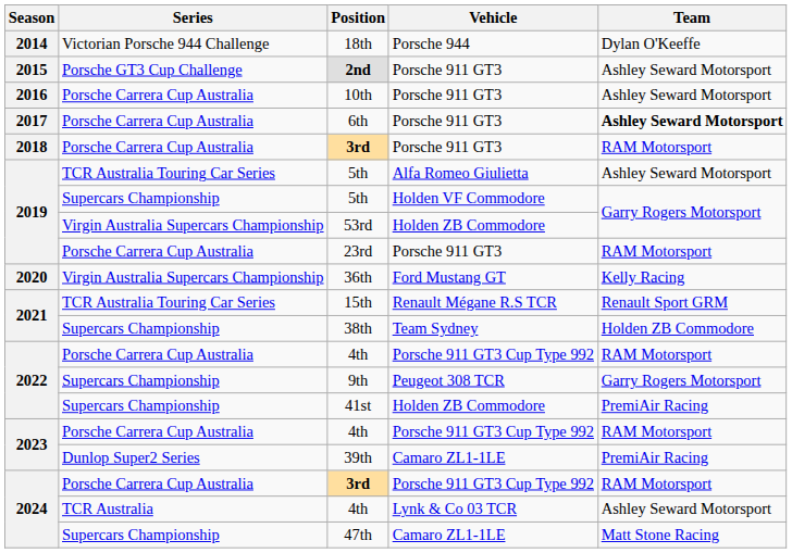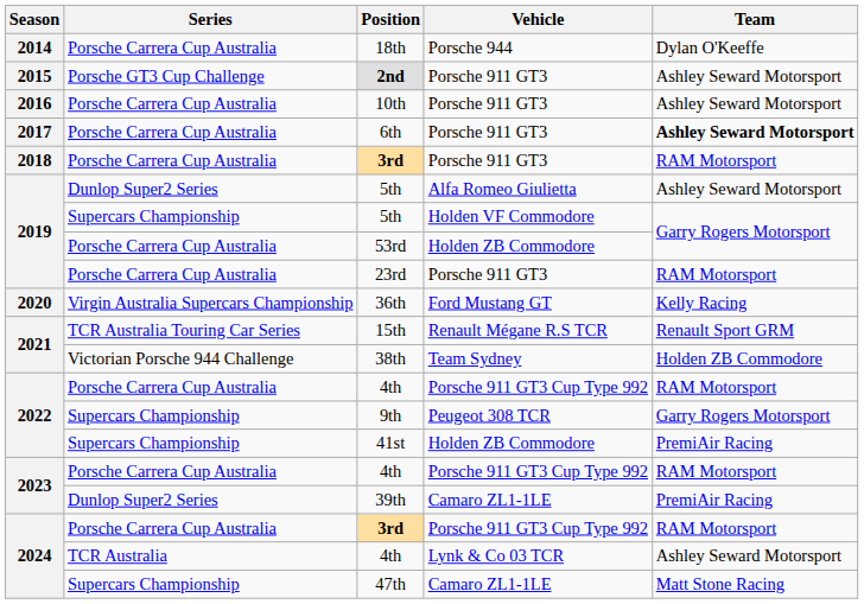 <table class="wikitable" style="font-size: 95%;">
 <tr>
 <th>Season</th>
 <th>Series</th>
 <th>Position</th>
 <th>Vehicle</th>
 <th>Team</th>
 </tr>
 <tr>
 <th>2014</th>
-<td>Victorian Porsche 944 Challenge</td>
+<td><a href='#'>Porsche Carrera Cup Australia</a></td>
 <td align="center">18th</td>
 <td>Porsche 944</td>
 <td>Dylan O'Keeffe</td>
 </tr>
 <tr>
 <th>2015</th>
 <td><a href='#'>Porsche GT3 Cup Challenge</a></td>
 <td align="center" style="background: #dfdfdf"><strong>2nd</strong></td>
 <td>Porsche 911 GT3</td>
 <td>Ashley Seward Motorsport</td>
 </tr>
 <tr>
 <th>2016</th>
 <td><a href='#'>Porsche Carrera Cup Australia</a></td>
 <td align="center">10th</td>
 <td>Porsche 911 GT3</td>
 <td>Ashley Seward Motorsport</td>
 </tr>
 <tr>
 <th>2017</th>
 <td><a href='#'>Porsche Carrera Cup Australia</a></td>
 <td align="center">6th</td>
 <td>Porsche 911 GT3</td>
 <td><strong>Ashley Seward Motorsport</strong></td>
 </tr>
 <tr>
 <th>2018</th>
 <td><a href='#'>Porsche Carrera Cup Australia</a></td>
 <td align="center" style="background: #ffdf9f"><strong>3rd</strong></td>
 <td>Porsche 911 GT3</td>
 <td><a href='#'>RAM Motorsport</a></td>
 </tr>
 <tr>
 <th rowspan=4>2019</th>
-<td><a href='#'>TCR Australia Touring Car Series</a></td>
+<td><a href='#'>Dunlop Super2 Series</a></td>
 <td align="center">5th</td>
 <td><a href='#'>Alfa Romeo Giulietta</a></td>
 <td>Ashley Seward Motorsport</td>
 </tr>
 <tr>
 <td><a href='#'>Supercars Championship</a></td>
 <td align="center">5th</td>
 <td><a href='#'>Holden VF Commodore</a></td>
 <td rowspan=2><a href='#'>Garry Rogers Motorsport</a></td>
 </tr>
 <tr>
-<td><a href='#'>Virgin Australia Supercars Championship</a></td>
+<td><a href='#'>Porsche Carrera Cup Australia</a></td>
 <td align="center">53rd</td>
 <td><a href='#'>Holden ZB Commodore</a></td>
 </tr>
 <tr>
 <td><a href='#'>Porsche Carrera Cup Australia</a></td>
 <td align="center">23rd</td>
 <td>Porsche 911 GT3</td>
 <td><a href='#'>RAM Motorsport</a></td>
 </tr>
 <tr>
 <th>2020</th>
 <td><a href='#'>Virgin Australia Supercars Championship</a></td>
 <td align="center">36th</td>
 <td><a href='#'>Ford Mustang GT</a></td>
 <td><a href='#'>Kelly Racing</a></td>
 </tr>
 <tr>
 <th rowspan=2>2021</th>
 <td><a href='#'>TCR Australia Touring Car Series</a></td>
 <td align="center">15th</td>
 <td><a href='#'>Renault Mégane R.S TCR</a></td>
 <td><a href='#'>Renault Sport GRM</a></td>
 </tr>
 <tr>
-<td><a href='#'>Supercars Championship</a></td>
+<td>Victorian Porsche 944 Challenge</td>
 <td align="center">38th</td>
 <td><a href='#'>Team Sydney</a></td>
 <td><a href='#'>Holden ZB Commodore</a></td>
 </tr>
 <tr>
 <th rowspan="3">2022</th>
 <td><a href='#'>Porsche Carrera Cup Australia</a></td>
 <td align="center">4th</td>
 <td><a href='#'>Porsche 911 GT3 Cup Type 992</a></td>
 <td><a href='#'>RAM Motorsport</a></td>
 </tr>
 <tr>
 <td><a href='#'>Supercars Championship</a></td>
 <td align="center">9th</td>
 <td><a href='#'>Peugeot 308 TCR</a></td>
 <td><a href='#'>Garry Rogers Motorsport</a></td>
 </tr>
 <tr>
 <td><a href='#'>Supercars Championship</a></td>
 <td align="center">41st</td>
 <td><a href='#'>Holden ZB Commodore</a></td>
 <td><a href='#'>PremiAir Racing</a></td>
 </tr>
 <tr>
 <th rowspan=2>2023</th>
 <td><a href='#'>Porsche Carrera Cup Australia</a></td>
 <td align="center">4th</td>
 <td><a href='#'>Porsche 911 GT3 Cup Type 992</a></td>
 <td><a href='#'>RAM Motorsport</a></td>
 </tr>
 <tr>
 <td><a href='#'>Dunlop Super2 Series</a></td>
 <td align="center">39th</td>
 <td><a href='#'>Camaro ZL1-1LE</a></td>
 <td><a href='#'>PremiAir Racing</a></td>
 </tr>
 <tr>
 <th rowspan="3">2024</th>
 <td><a href='#'>Porsche Carrera Cup Australia</a></td>
 <td align="center" style="background: #ffdf9f"><strong>3rd</strong></td>
 <td><a href='#'>Porsche 911 GT3 Cup Type 992</a></td>
 <td><a href='#'>RAM Motorsport</a></td>
 </tr>
 <tr>
 <td><a href='#'>TCR Australia</a></td>
 <td align="center">4th</td>
 <td><a href='#'>Lynk & Co 03 TCR</a></td>
 <td>Ashley Seward Motorsport</td>
 </tr>
 <tr>
 <td><a href='#'>Supercars Championship</a></td>
 <td align="center">47th</td>
 <td><a href='#'>Camaro ZL1-1LE</a></td>
 <td><a href='#'>Matt Stone Racing</a></td>
 </tr>
 </table>
